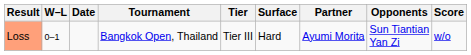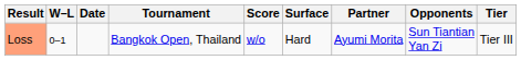 <table class="sortable wikitable">
 <tr>
 <th>Result</th>
 <th class="unsortable">W–L</th>
 <th>Date</th>
 <th>Tournament</th>
-<th>Tier</th>
+<th class="unsortable">Score</th>
 <th>Surface</th>
 <th>Partner</th>
 <th>Opponents</th>
-<th class="unsortable">Score</th>
+<th>Tier</th>
 </tr>
 <tr>
 <td bgcolor=FFA07A>Loss</td>
 <td><small>0–1</small></td>
 <td><a href='#'></a></td>
 <td><a href='#'>Bangkok Open</a>, Thailand</td>
-<td>Tier III</td>
+<td><a href='#'>w/o</a></td>
 <td>Hard</td>
 <td> <a href='#'>Ayumi Morita</a></td>
 <td> <a href='#'>Sun Tiantian</a> <br>  <a href='#'>Yan Zi</a></td>
-<td><a href='#'>w/o</a></td>
+<td>Tier III</td>
 </tr>
 </table>
